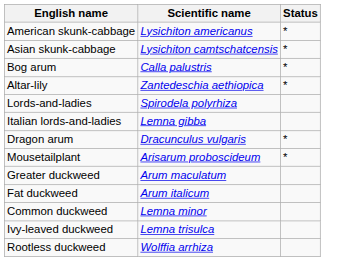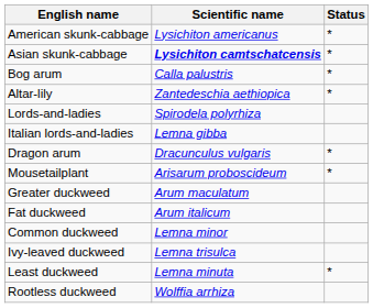 <table class="wikitable" |>
 <tr>
 <th>English name</th>
 <th>Scientific name</th>
 <th>Status</th>
 </tr>
 <tr>
 <td>American skunk-cabbage</td>
 <td><em><a href='#'>Lysichiton americanus</a></em></td>
 <td>*</td>
 </tr>
 <tr>
 <td>Asian skunk-cabbage</td>
-<td><em><a href='#'>Lysichiton camtschatcensis</a></em></td>
+<td><strong><em><a href='#'>Lysichiton camtschatcensis</a></em></strong></td>
 <td>*</td>
 </tr>
 <tr>
 <td>Bog arum</td>
 <td><em><a href='#'>Calla palustris</a></em></td>
 <td>*</td>
 </tr>
 <tr>
 <td>Altar-lily</td>
 <td><em><a href='#'>Zantedeschia aethiopica</a></em></td>
 <td>*</td>
 </tr>
 <tr>
 <td>Lords-and-ladies</td>
 <td><em><a href='#'>Spirodela polyrhiza</a></em></td>
 <td></td>
 </tr>
 <tr>
 <td>Italian lords-and-ladies</td>
 <td><em><a href='#'>Lemna gibba</a></em></td>
 <td></td>
 </tr>
 <tr>
 <td>Dragon arum</td>
 <td><em><a href='#'>Dracunculus vulgaris</a></em></td>
 <td>*</td>
 </tr>
 <tr>
 <td>Mousetailplant</td>
 <td><em><a href='#'>Arisarum proboscideum</a></em></td>
 <td>*</td>
 </tr>
 <tr>
 <td>Greater duckweed</td>
 <td><em><a href='#'>Arum maculatum</a></em></td>
 <td></td>
 </tr>
 <tr>
 <td>Fat duckweed</td>
 <td><em><a href='#'>Arum italicum</a></em></td>
 <td></td>
 </tr>
 <tr>
 <td>Common duckweed</td>
 <td><em><a href='#'>Lemna minor</a></em></td>
 <td></td>
 </tr>
 <tr>
 <td>Ivy-leaved duckweed</td>
 <td><em><a href='#'>Lemna trisulca</a></em></td>
 <td></td>
 </tr>
 <tr>
+<td>Least duckweed</td>
+<td><em><a href='#'>Lemna minuta</a></em></td>
+<td>*</td>
+</tr>
+<tr>
 <td>Rootless duckweed</td>
 <td><em><a href='#'>Wolffia arrhiza</a></em></td>
 <td></td>
 </tr>
 </table>
